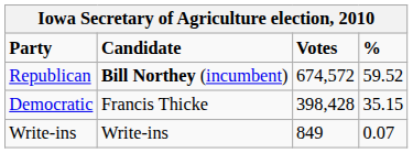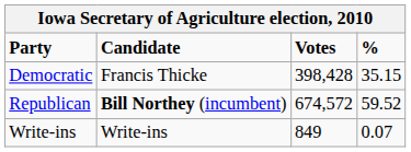 <table class="wikitable">
 <tr>
 <th colspan="4">Iowa Secretary of Agriculture election, 2010</th>
 </tr>
 <tr>
 <td><strong>Party</strong></td>
 <td><strong>Candidate</strong></td>
 <td><strong>Votes</strong></td>
 <td><strong>%</strong></td>
 </tr>
 <tr>
+<td><a href='#'>Democratic</a></td>
+<td>Francis Thicke</td>
+<td>398,428</td>
+<td>35.15</td>
+</tr>
+<tr>
 <td><a href='#'>Republican</a></td>
 <td><strong>Bill Northey</strong> (<a href='#'>incumbent</a>)</td>
 <td>674,572</td>
 <td>59.52</td>
-</tr>
-<tr>
-<td><a href='#'>Democratic</a></td>
-<td>Francis Thicke</td>
-<td>398,428</td>
-<td>35.15</td>
 </tr>
 <tr>
 <td>Write-ins</td>
 <td>Write-ins</td>
 <td>849</td>
 <td>0.07</td>
 </tr>
 </table>
